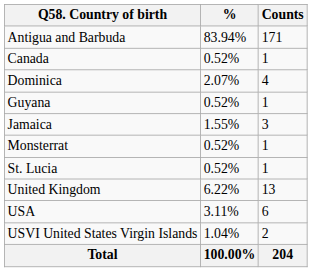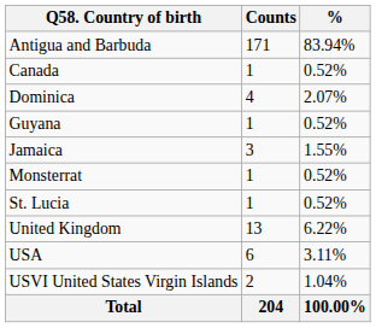 <table class="wikitable sortable">
 <tr>
 <th>Q58. Country of birth</th>
+<th>Counts</th>
 <th>%</th>
-<th>Counts</th>
 </tr>
 <tr>
 <td>Antigua and Barbuda</td>
+<td>171</td>
 <td>83.94%</td>
-<td>171</td>
 </tr>
 <tr>
 <td>Canada</td>
+<td>1</td>
 <td>0.52%</td>
-<td>1</td>
 </tr>
 <tr>
 <td>Dominica</td>
+<td>4</td>
 <td>2.07%</td>
-<td>4</td>
 </tr>
 <tr>
 <td>Guyana</td>
+<td>1</td>
 <td>0.52%</td>
-<td>1</td>
 </tr>
 <tr>
 <td>Jamaica</td>
+<td>3</td>
 <td>1.55%</td>
-<td>3</td>
 </tr>
 <tr>
 <td>Monsterrat</td>
+<td>1</td>
 <td>0.52%</td>
-<td>1</td>
 </tr>
 <tr>
 <td>St. Lucia</td>
+<td>1</td>
 <td>0.52%</td>
-<td>1</td>
 </tr>
 <tr>
 <td>United Kingdom</td>
+<td>13</td>
 <td>6.22%</td>
-<td>13</td>
 </tr>
 <tr>
 <td>USA</td>
+<td>6</td>
 <td>3.11%</td>
-<td>6</td>
 </tr>
 <tr>
 <td>USVI United States Virgin Islands</td>
+<td>2</td>
 <td>1.04%</td>
-<td>2</td>
 </tr>
 <tr>
 <th>Total</th>
+<th>204</th>
 <th>100.00%</th>
-<th>204</th>
 </tr>
 </table>
